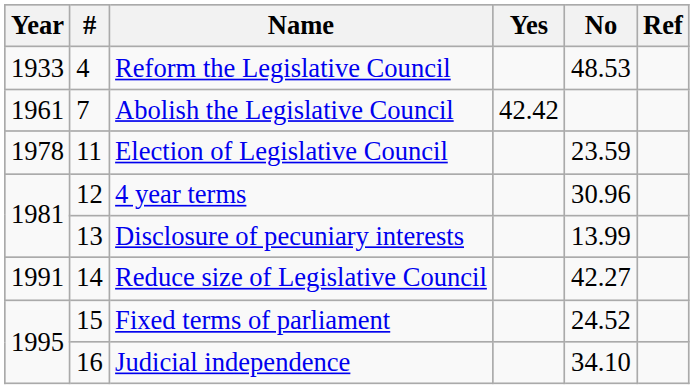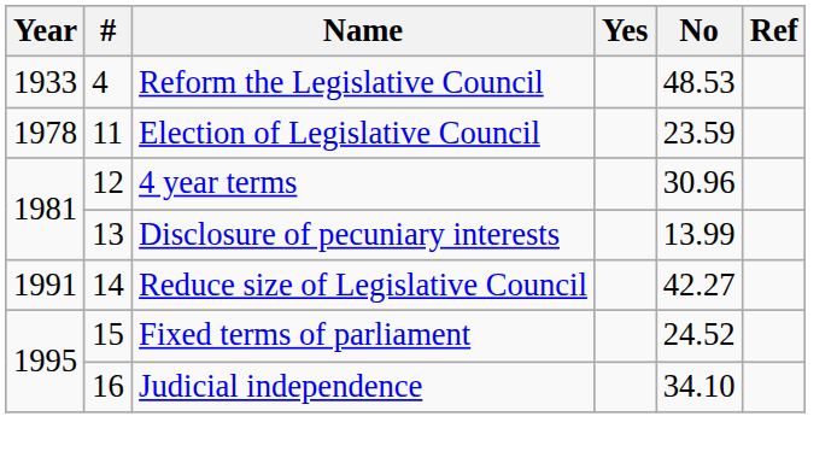 <table class="wikitable">
 <tr>
 <th align="left">Year</th>
 <th align="right">#</th>
 <th align="left">Name</th>
 <th>Yes</th>
 <th>No</th>
 <th>Ref</th>
 </tr>
 <tr>
 <td>1933</td>
 <td>4</td>
 <td><a href='#'>Reform the Legislative Council</a></td>
 <td></td>
 <td align="center">48.53</td>
-<td></td>
-</tr>
-<tr>
-<td>1961</td>
-<td>7</td>
-<td><a href='#'>Abolish the Legislative Council</a></td>
-<td align="center">42.42</td>
-<td></td>
 <td></td>
 </tr>
 <tr>
 <td>1978</td>
 <td>11</td>
 <td><a href='#'>Election of Legislative Council</a></td>
 <td></td>
 <td align="center">23.59</td>
 <td></td>
 </tr>
 <tr>
 <td rowspan="2">1981</td>
 <td>12</td>
 <td><a href='#'>4 year terms</a></td>
 <td></td>
 <td align="center">30.96</td>
 <td></td>
 </tr>
 <tr>
 <td>13</td>
 <td><a href='#'>Disclosure of pecuniary interests</a></td>
 <td></td>
 <td align="center">13.99</td>
 <td></td>
 </tr>
 <tr>
 <td>1991</td>
 <td>14</td>
 <td><a href='#'>Reduce size of Legislative Council</a></td>
 <td></td>
 <td align="center">42.27</td>
 <td></td>
 </tr>
 <tr>
 <td rowspan="2">1995</td>
 <td>15</td>
 <td><a href='#'>Fixed terms of parliament</a></td>
 <td></td>
 <td align="center">24.52</td>
 <td></td>
 </tr>
 <tr>
 <td>16</td>
 <td><a href='#'>Judicial independence</a></td>
 <td></td>
 <td align="center">34.10</td>
 <td></td>
 </tr>
 </table>
